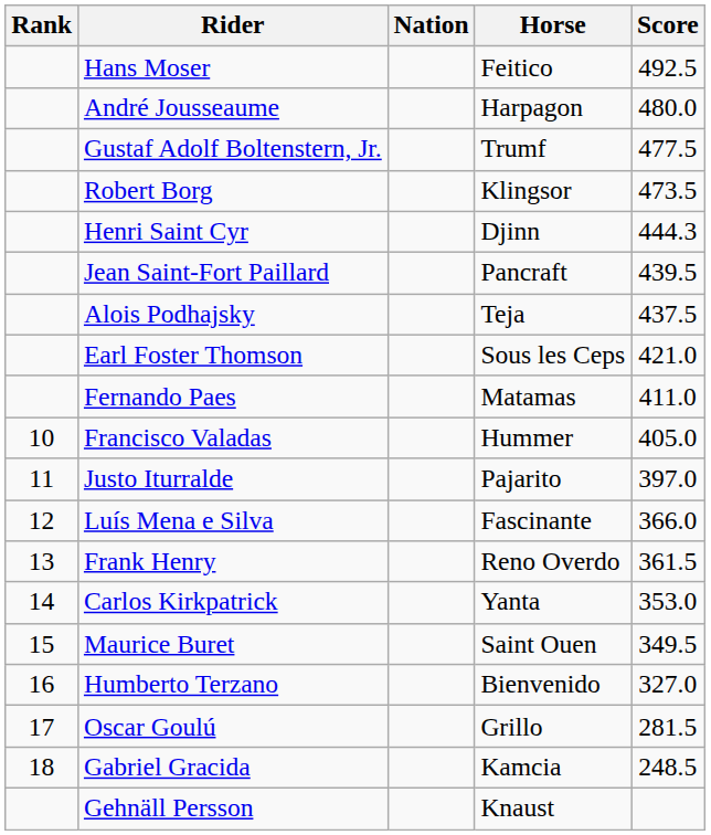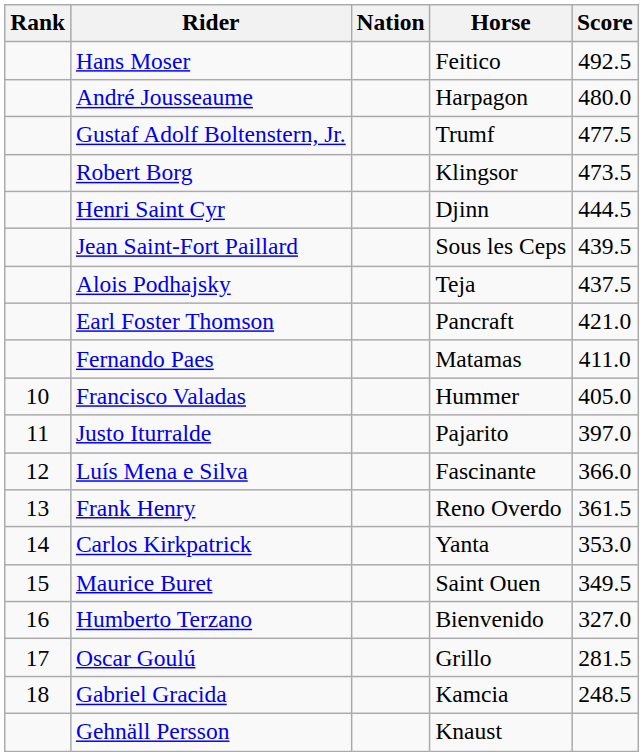 <table class="wikitable sortable" style="text-align:center">
 <tr>
 <th>Rank</th>
 <th>Rider</th>
 <th>Nation</th>
 <th>Horse</th>
 <th>Score</th>
 </tr>
 <tr>
 <td></td>
 <td align=left><a href='#'>Hans Moser</a></td>
 <td align=left></td>
 <td align=left>Feitico</td>
 <td>492.5</td>
 </tr>
 <tr>
 <td></td>
 <td align=left><a href='#'>André Jousseaume</a></td>
 <td align=left></td>
 <td align=left>Harpagon</td>
 <td>480.0</td>
 </tr>
 <tr>
 <td></td>
 <td align=left><a href='#'>Gustaf Adolf Boltenstern, Jr.</a></td>
 <td align=left></td>
 <td align=left>Trumf</td>
 <td>477.5</td>
 </tr>
 <tr>
 <td></td>
 <td align=left><a href='#'>Robert Borg</a></td>
 <td align=left></td>
 <td align=left>Klingsor</td>
 <td>473.5</td>
 </tr>
 <tr>
 <td></td>
 <td align=left><a href='#'>Henri Saint Cyr</a></td>
 <td align=left></td>
 <td align=left>Djinn</td>
-<td>444.3</td>
+<td>444.5</td>
 </tr>
 <tr>
 <td></td>
 <td align=left><a href='#'>Jean Saint-Fort Paillard</a></td>
 <td align=left></td>
-<td align=left>Pancraft</td>
+<td align=left>Sous les Ceps</td>
 <td>439.5</td>
 </tr>
 <tr>
 <td></td>
 <td align=left><a href='#'>Alois Podhajsky</a></td>
 <td align=left></td>
 <td align=left>Teja</td>
 <td>437.5</td>
 </tr>
 <tr>
 <td></td>
 <td align=left><a href='#'>Earl Foster Thomson</a></td>
 <td align=left></td>
-<td align=left>Sous les Ceps</td>
+<td align=left>Pancraft</td>
 <td>421.0</td>
 </tr>
 <tr>
 <td></td>
 <td align=left><a href='#'>Fernando Paes</a></td>
 <td align=left></td>
 <td align=left>Matamas</td>
 <td>411.0</td>
 </tr>
 <tr>
 <td>10</td>
 <td align=left><a href='#'>Francisco Valadas</a></td>
 <td align=left></td>
 <td align=left>Hummer</td>
 <td>405.0</td>
 </tr>
 <tr>
 <td>11</td>
 <td align=left><a href='#'>Justo Iturralde</a></td>
 <td align=left></td>
 <td align=left>Pajarito</td>
 <td>397.0</td>
 </tr>
 <tr>
 <td>12</td>
 <td align=left><a href='#'>Luís Mena e Silva</a></td>
 <td align=left></td>
 <td align=left>Fascinante</td>
 <td>366.0</td>
 </tr>
 <tr>
 <td>13</td>
 <td align=left><a href='#'>Frank Henry</a></td>
 <td align=left></td>
 <td align=left>Reno Overdo</td>
 <td>361.5</td>
 </tr>
 <tr>
 <td>14</td>
 <td align=left><a href='#'>Carlos Kirkpatrick</a></td>
 <td align=left></td>
 <td align=left>Yanta</td>
 <td>353.0</td>
 </tr>
 <tr>
 <td>15</td>
 <td align=left><a href='#'>Maurice Buret</a></td>
 <td align=left></td>
 <td align=left>Saint Ouen</td>
 <td>349.5</td>
 </tr>
 <tr>
 <td>16</td>
 <td align=left><a href='#'>Humberto Terzano</a></td>
 <td align=left></td>
 <td align=left>Bienvenido</td>
 <td>327.0</td>
 </tr>
 <tr>
 <td>17</td>
 <td align=left><a href='#'>Oscar Goulú</a></td>
 <td align=left></td>
 <td align=left>Grillo</td>
 <td>281.5</td>
 </tr>
 <tr>
 <td>18</td>
 <td align=left><a href='#'>Gabriel Gracida</a></td>
 <td align=left></td>
 <td align=left>Kamcia</td>
 <td>248.5</td>
 </tr>
 <tr>
 <td></td>
 <td align=left><a href='#'>Gehnäll Persson</a></td>
 <td align=left></td>
 <td align=left>Knaust</td>
 <td></td>
 </tr>
 </table>
